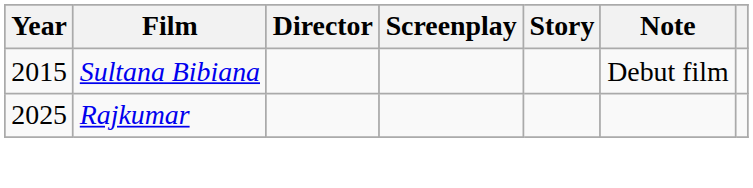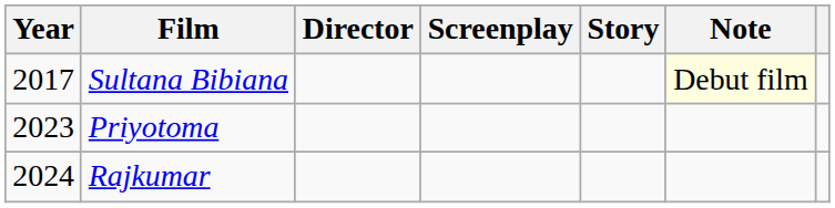 <table class="wikitable">
 <tr>
 <th>Year</th>
 <th>Film</th>
 <th>Director</th>
 <th>Screenplay</th>
 <th>Story</th>
 <th>Note</th>
 <th></th>
 </tr>
 <tr>
-<td>2015</td>
+<td>2017</td>
 <td><em><a href='#'>Sultana Bibiana</a></em></td>
 <td></td>
 <td></td>
 <td></td>
-<td>Debut film</td>
+<td style="background: lightyellow;">Debut film</td>
 <td></td>
 </tr>
 <tr>
-<td>2025</td>
+<td>2023</td>
+<td><em><a href='#'>Priyotoma</a></em></td>
+<td></td>
+<td></td>
+<td></td>
+<td></td>
+<td></td>
+</tr>
+<tr>
+<td>2024</td>
 <td><em><a href='#'>Rajkumar</a></em></td>
 <td></td>
 <td></td>
 <td></td>
 <td></td>
 <td></td>
 </tr>
 </table>
